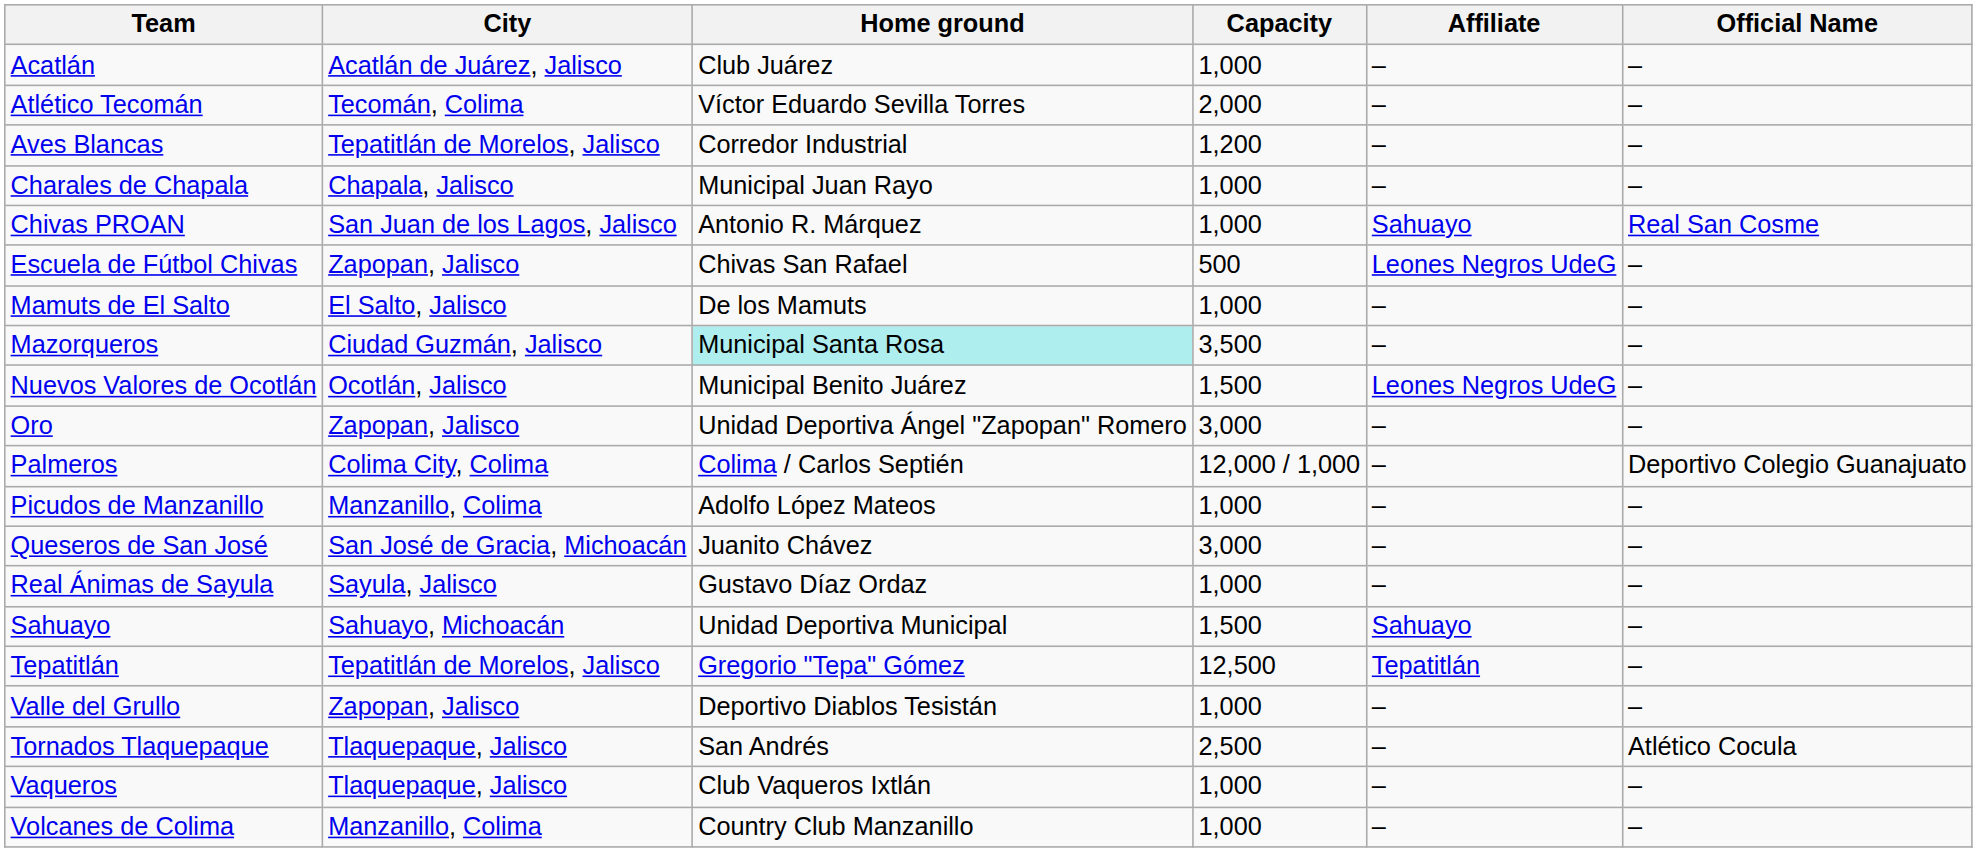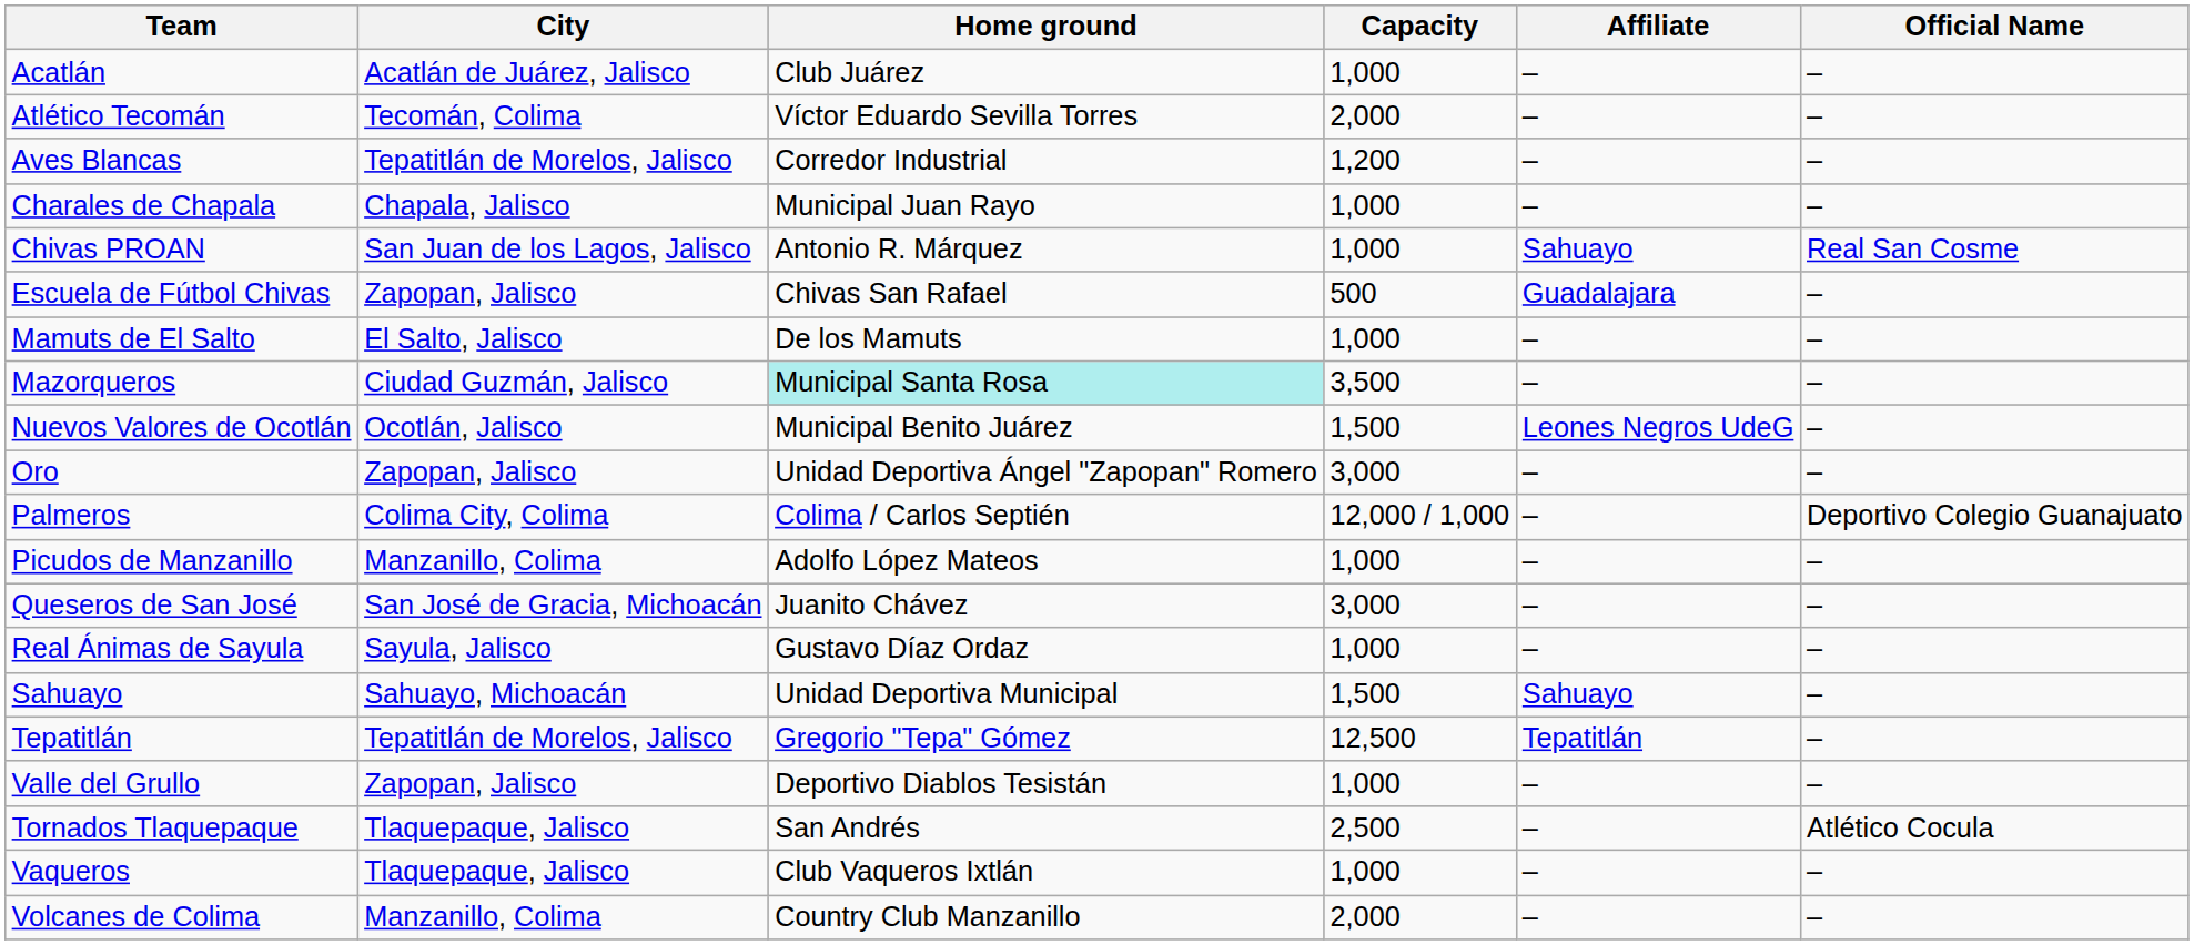 <table class="wikitable sortable">
 <tr>
 <th>Team</th>
 <th>City</th>
 <th>Home ground</th>
 <th>Capacity</th>
 <th>Affiliate</th>
 <th>Official Name</th>
 </tr>
 <tr>
 <td><a href='#'>Acatlán</a></td>
 <td><a href='#'>Acatlán de Juárez</a>, <a href='#'>Jalisco</a></td>
 <td>Club Juárez</td>
 <td>1,000</td>
 <td>–</td>
 <td>–</td>
 </tr>
 <tr>
 <td><a href='#'>Atlético Tecomán</a></td>
 <td><a href='#'>Tecomán</a>, <a href='#'>Colima</a></td>
 <td>Víctor Eduardo Sevilla Torres</td>
 <td>2,000</td>
 <td>–</td>
 <td>–</td>
 </tr>
 <tr>
 <td><a href='#'>Aves Blancas</a></td>
 <td><a href='#'>Tepatitlán de Morelos</a>, <a href='#'>Jalisco</a></td>
 <td>Corredor Industrial</td>
 <td>1,200</td>
 <td>–</td>
 <td>–</td>
 </tr>
 <tr>
 <td><a href='#'>Charales de Chapala</a></td>
 <td><a href='#'>Chapala</a>, <a href='#'>Jalisco</a></td>
 <td>Municipal Juan Rayo</td>
 <td>1,000</td>
 <td>–</td>
 <td>–</td>
 </tr>
 <tr>
 <td><a href='#'>Chivas PROAN</a></td>
 <td><a href='#'>San Juan de los Lagos</a>, <a href='#'>Jalisco</a></td>
 <td>Antonio R. Márquez</td>
 <td>1,000</td>
 <td><a href='#'>Sahuayo</a></td>
 <td><a href='#'>Real San Cosme</a></td>
 </tr>
 <tr>
 <td><a href='#'>Escuela de Fútbol Chivas</a></td>
 <td><a href='#'>Zapopan</a>, <a href='#'>Jalisco</a></td>
 <td>Chivas San Rafael</td>
 <td>500</td>
-<td><a href='#'>Leones Negros UdeG</a></td>
+<td><a href='#'>Guadalajara</a></td>
 <td>–</td>
 </tr>
 <tr>
 <td><a href='#'>Mamuts de El Salto</a></td>
 <td><a href='#'>El Salto</a>, <a href='#'>Jalisco</a></td>
 <td>De los Mamuts</td>
 <td>1,000</td>
 <td>–</td>
 <td>–</td>
 </tr>
 <tr>
 <td><a href='#'>Mazorqueros</a></td>
 <td><a href='#'>Ciudad Guzmán</a>, <a href='#'>Jalisco</a></td>
 <td style="background: paleturquoise;">Municipal Santa Rosa</td>
 <td>3,500</td>
 <td>–</td>
 <td>–</td>
 </tr>
 <tr>
 <td><a href='#'>Nuevos Valores de Ocotlán</a></td>
 <td><a href='#'>Ocotlán</a>, <a href='#'>Jalisco</a></td>
 <td>Municipal Benito Juárez</td>
 <td>1,500</td>
 <td><a href='#'>Leones Negros UdeG</a></td>
 <td>–</td>
 </tr>
 <tr>
 <td><a href='#'>Oro</a></td>
 <td><a href='#'>Zapopan</a>, <a href='#'>Jalisco</a></td>
 <td>Unidad Deportiva Ángel "Zapopan" Romero</td>
 <td>3,000</td>
 <td>–</td>
 <td>–</td>
 </tr>
 <tr>
 <td><a href='#'>Palmeros</a></td>
 <td><a href='#'>Colima City</a>, <a href='#'>Colima</a></td>
 <td><a href='#'>Colima</a> / Carlos Septién</td>
 <td>12,000 / 1,000</td>
 <td>–</td>
 <td>Deportivo Colegio Guanajuato</td>
 </tr>
 <tr>
 <td><a href='#'>Picudos de Manzanillo</a></td>
 <td><a href='#'>Manzanillo</a>, <a href='#'>Colima</a></td>
 <td>Adolfo López Mateos</td>
 <td>1,000</td>
 <td>–</td>
 <td>–</td>
 </tr>
 <tr>
 <td><a href='#'>Queseros de San José</a></td>
 <td><a href='#'>San José de Gracia</a>, <a href='#'>Michoacán</a></td>
 <td>Juanito Chávez</td>
 <td>3,000</td>
 <td>–</td>
 <td>–</td>
 </tr>
 <tr>
 <td><a href='#'>Real Ánimas de Sayula</a></td>
 <td><a href='#'>Sayula</a>, <a href='#'>Jalisco</a></td>
 <td>Gustavo Díaz Ordaz</td>
 <td>1,000</td>
 <td>–</td>
 <td>–</td>
 </tr>
 <tr>
 <td><a href='#'>Sahuayo</a></td>
 <td><a href='#'>Sahuayo</a>, <a href='#'>Michoacán</a></td>
 <td>Unidad Deportiva Municipal</td>
 <td>1,500</td>
 <td><a href='#'>Sahuayo</a></td>
 <td>–</td>
 </tr>
 <tr>
 <td><a href='#'>Tepatitlán</a></td>
 <td><a href='#'>Tepatitlán de Morelos</a>, <a href='#'>Jalisco</a></td>
 <td><a href='#'>Gregorio "Tepa" Gómez</a></td>
 <td>12,500</td>
 <td><a href='#'>Tepatitlán</a></td>
 <td>–</td>
 </tr>
 <tr>
 <td><a href='#'>Valle del Grullo</a></td>
 <td><a href='#'>Zapopan</a>, <a href='#'>Jalisco</a></td>
 <td>Deportivo Diablos Tesistán</td>
 <td>1,000</td>
 <td>–</td>
 <td>–</td>
 </tr>
 <tr>
 <td><a href='#'>Tornados Tlaquepaque</a></td>
 <td><a href='#'>Tlaquepaque</a>, <a href='#'>Jalisco</a></td>
 <td>San Andrés</td>
 <td>2,500</td>
 <td>–</td>
 <td>Atlético Cocula</td>
 </tr>
 <tr>
 <td><a href='#'>Vaqueros</a></td>
 <td><a href='#'>Tlaquepaque</a>, <a href='#'>Jalisco</a></td>
 <td>Club Vaqueros Ixtlán</td>
 <td>1,000</td>
 <td>–</td>
 <td>–</td>
 </tr>
 <tr>
 <td><a href='#'>Volcanes de Colima</a></td>
 <td><a href='#'>Manzanillo</a>, <a href='#'>Colima</a></td>
 <td>Country Club Manzanillo</td>
-<td>1,000</td>
+<td>2,000</td>
 <td>–</td>
 <td>–</td>
 </tr>
 </table>
